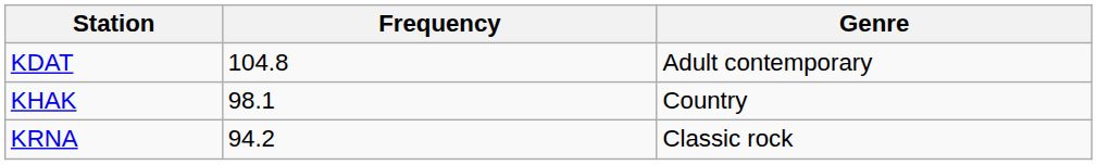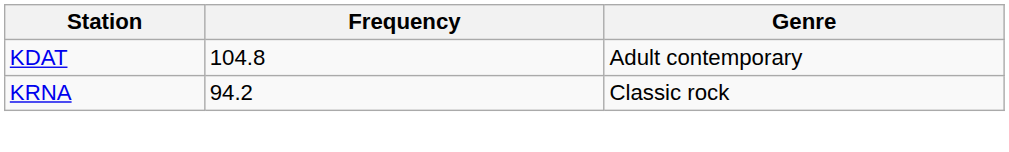 <table class="wikitable" style="width:45em;">
 <tr>
 <th style="width:20%">Station</th>
 <th style="width:40%">Frequency</th>
 <th style="width:40%">Genre</th>
 </tr>
 <tr>
 <td><a href='#'>KDAT</a></td>
 <td>104.8</td>
 <td>Adult contemporary</td>
 </tr>
 <tr>
-<td><a href='#'>KHAK</a></td>
-<td>98.1</td>
-<td>Country</td>
-</tr>
-<tr>
 <td><a href='#'>KRNA</a></td>
 <td>94.2</td>
 <td>Classic rock</td>
 </tr>
 </table>
